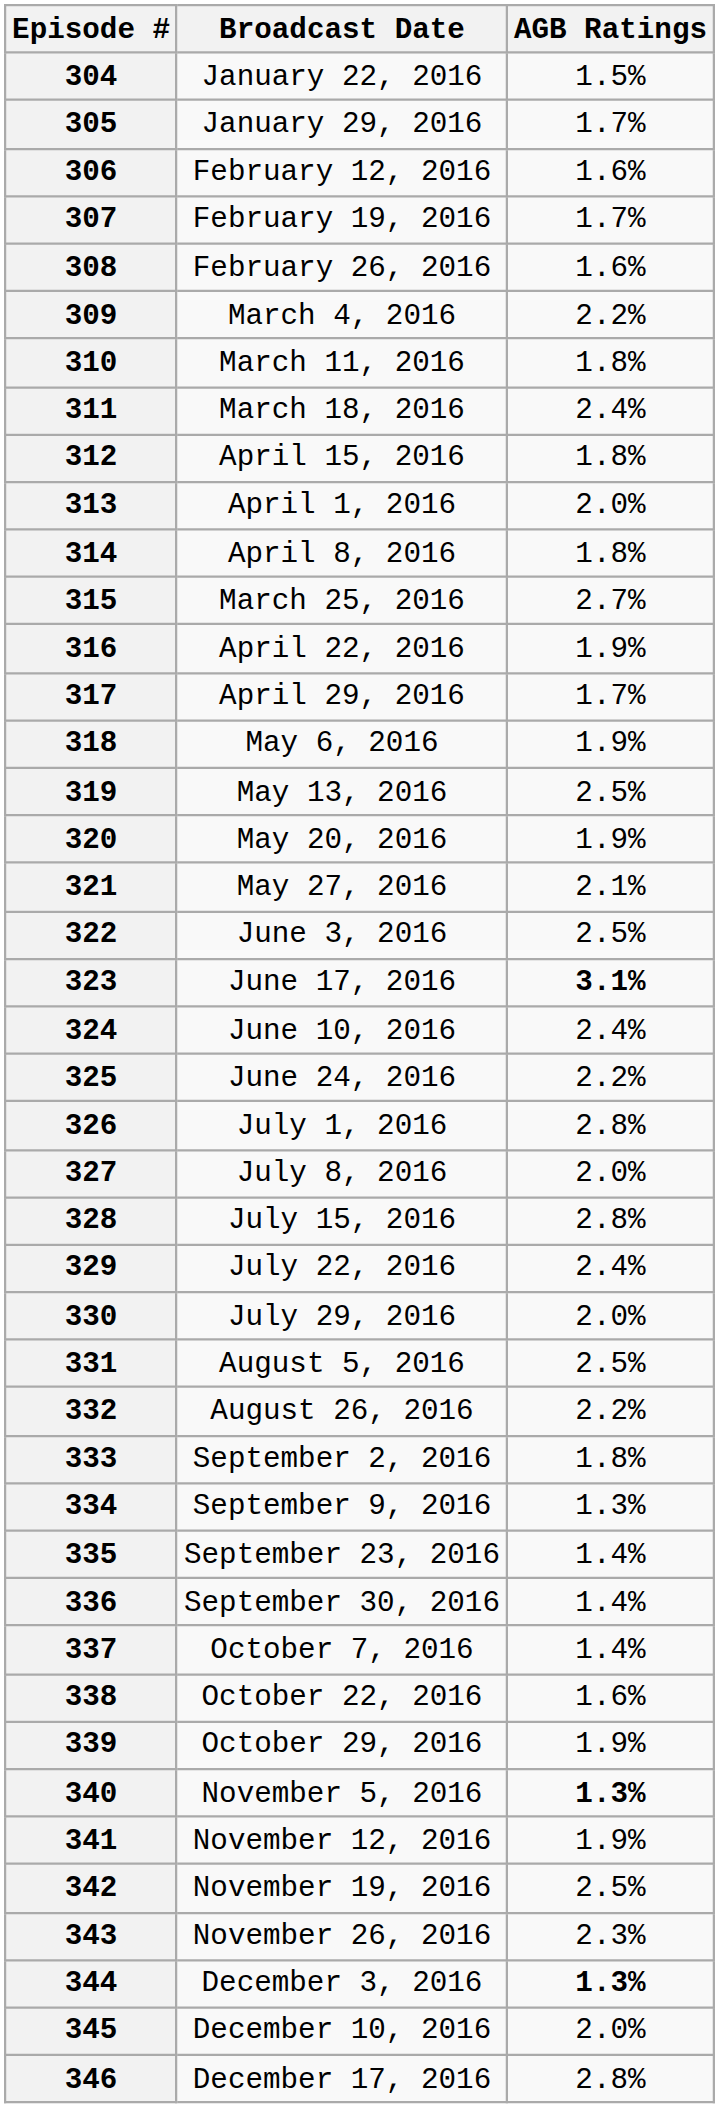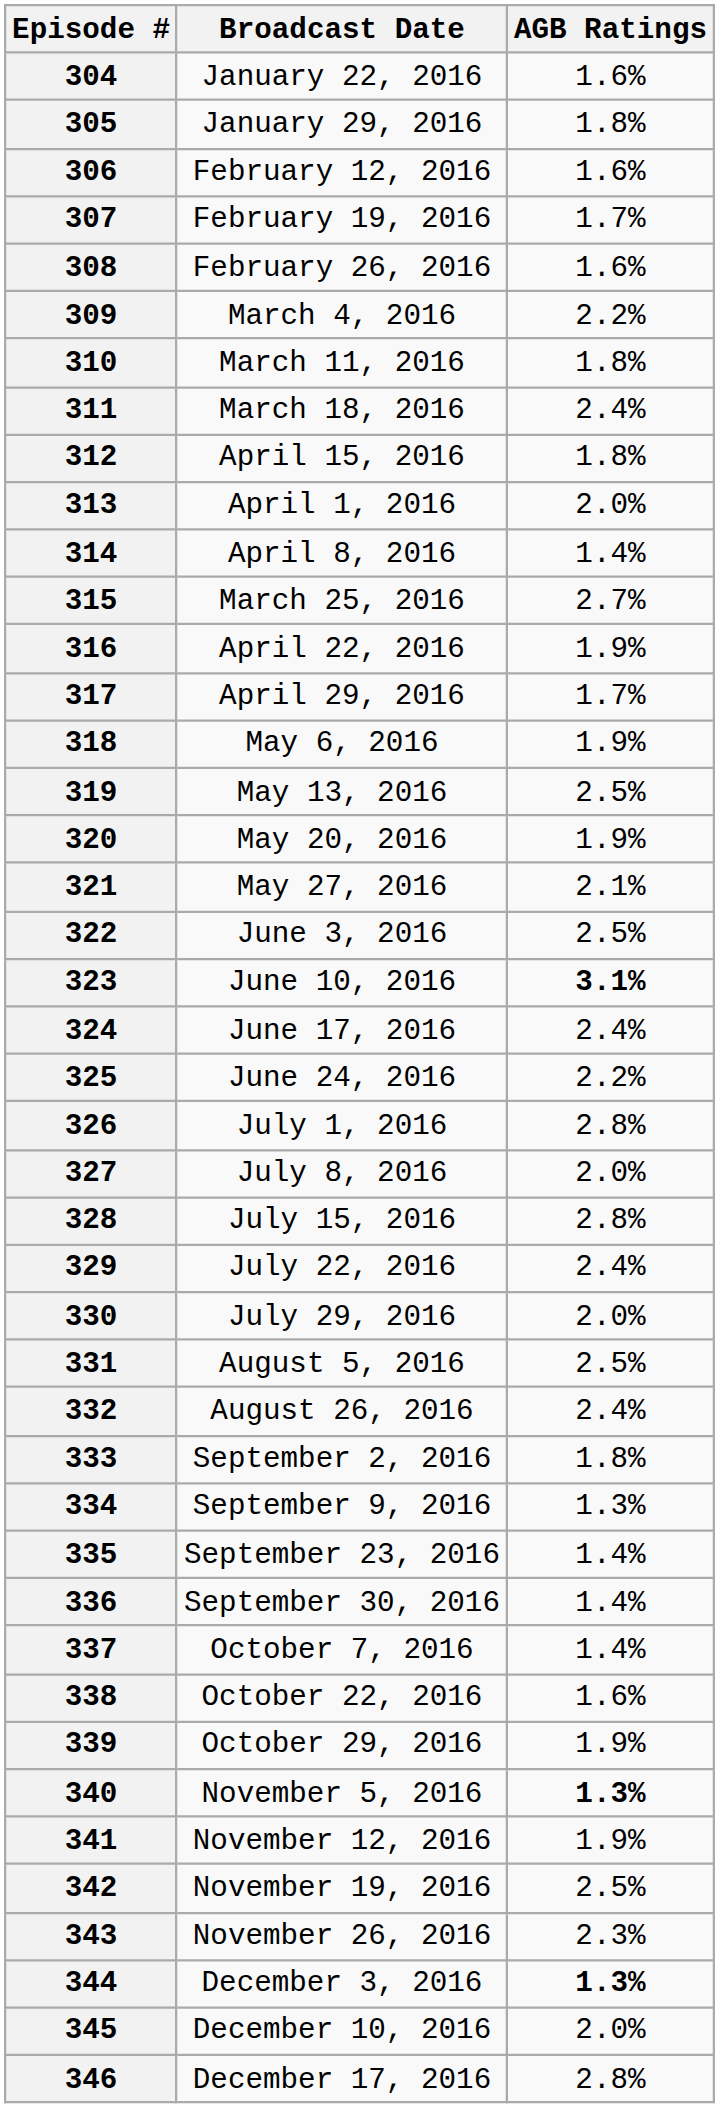 <table class="wikitable sortable" style="text-align:center;">
 <tr>
 <th>Episode #</th>
 <th>Broadcast Date</th>
 <th>AGB Ratings </th>
 </tr>
 <tr>
 <th>304</th>
 <td>January 22, 2016</td>
-<td>1.5%</td>
+<td>1.6%</td>
 </tr>
 <tr>
 <th>305</th>
 <td>January 29, 2016</td>
-<td>1.7%</td>
+<td>1.8%</td>
 </tr>
 <tr>
 <th>306</th>
 <td>February 12, 2016</td>
 <td>1.6%</td>
 </tr>
 <tr>
 <th>307</th>
 <td>February 19, 2016</td>
 <td>1.7%</td>
 </tr>
 <tr>
 <th>308</th>
 <td>February 26, 2016</td>
 <td>1.6%</td>
 </tr>
 <tr>
 <th>309</th>
 <td>March 4, 2016</td>
 <td>2.2%</td>
 </tr>
 <tr>
 <th>310</th>
 <td>March 11, 2016</td>
 <td>1.8%</td>
 </tr>
 <tr>
 <th>311</th>
 <td>March 18, 2016</td>
 <td>2.4%</td>
 </tr>
 <tr>
 <th>312</th>
 <td>April 15, 2016</td>
 <td>1.8%</td>
 </tr>
 <tr>
 <th>313</th>
 <td>April 1, 2016</td>
 <td>2.0%</td>
 </tr>
 <tr>
 <th>314</th>
 <td>April 8, 2016</td>
-<td>1.8%</td>
+<td>1.4%</td>
 </tr>
 <tr>
 <th>315</th>
 <td>March 25, 2016</td>
 <td>2.7%</td>
 </tr>
 <tr>
 <th>316</th>
 <td>April 22, 2016</td>
 <td>1.9%</td>
 </tr>
 <tr>
 <th>317</th>
 <td>April 29, 2016</td>
 <td>1.7%</td>
 </tr>
 <tr>
 <th>318</th>
 <td>May 6, 2016</td>
 <td>1.9%</td>
 </tr>
 <tr>
 <th>319</th>
 <td>May 13, 2016</td>
 <td>2.5%</td>
 </tr>
 <tr>
 <th>320</th>
 <td>May 20, 2016</td>
 <td>1.9%</td>
 </tr>
 <tr>
 <th>321</th>
 <td>May 27, 2016</td>
 <td>2.1%</td>
 </tr>
 <tr>
 <th>322</th>
 <td>June 3, 2016</td>
 <td>2.5%</td>
 </tr>
 <tr>
 <th>323</th>
-<td>June 17, 2016</td>
+<td>June 10, 2016</td>
 <td><span><strong>3.1%</strong></span></td>
 </tr>
 <tr>
 <th>324</th>
-<td>June 10, 2016</td>
+<td>June 17, 2016</td>
 <td>2.4%</td>
 </tr>
 <tr>
 <th>325</th>
 <td>June 24, 2016</td>
 <td>2.2%</td>
 </tr>
 <tr>
 <th>326</th>
 <td>July 1, 2016</td>
 <td>2.8%</td>
 </tr>
 <tr>
 <th>327</th>
 <td>July 8, 2016</td>
 <td>2.0%</td>
 </tr>
 <tr>
 <th>328</th>
 <td>July 15, 2016</td>
 <td>2.8%</td>
 </tr>
 <tr>
 <th>329</th>
 <td>July 22, 2016</td>
 <td>2.4%</td>
 </tr>
 <tr>
 <th>330</th>
 <td>July 29, 2016</td>
 <td>2.0%</td>
 </tr>
 <tr>
 <th>331</th>
 <td>August 5, 2016</td>
 <td>2.5%</td>
 </tr>
 <tr>
 <th>332</th>
 <td>August 26, 2016</td>
-<td>2.2%</td>
+<td>2.4%</td>
 </tr>
 <tr>
 <th>333</th>
 <td>September 2, 2016</td>
 <td>1.8%</td>
 </tr>
 <tr>
 <th>334</th>
 <td>September 9, 2016</td>
 <td>1.3%</td>
 </tr>
 <tr>
 <th>335</th>
 <td>September 23, 2016</td>
 <td>1.4%</td>
 </tr>
 <tr>
 <th>336</th>
 <td>September 30, 2016</td>
 <td>1.4%</td>
 </tr>
 <tr>
 <th>337</th>
 <td>October 7, 2016</td>
 <td>1.4%</td>
 </tr>
 <tr>
 <th>338</th>
 <td>October 22, 2016</td>
 <td>1.6%</td>
 </tr>
 <tr>
 <th>339</th>
 <td>October 29, 2016</td>
 <td>1.9%</td>
 </tr>
 <tr>
 <th>340</th>
 <td>November 5, 2016</td>
 <td><span><strong>1.3%</strong></span></td>
 </tr>
 <tr>
 <th>341</th>
 <td>November 12, 2016</td>
 <td>1.9%</td>
 </tr>
 <tr>
 <th>342</th>
 <td>November 19, 2016</td>
 <td>2.5%</td>
 </tr>
 <tr>
 <th>343</th>
 <td>November 26, 2016</td>
 <td>2.3%</td>
 </tr>
 <tr>
 <th>344</th>
 <td>December 3, 2016</td>
 <td><span><strong>1.3%</strong></span></td>
 </tr>
 <tr>
 <th>345</th>
 <td>December 10, 2016</td>
 <td>2.0%</td>
 </tr>
 <tr>
 <th>346</th>
 <td>December 17, 2016</td>
 <td>2.8%</td>
 </tr>
 </table>
